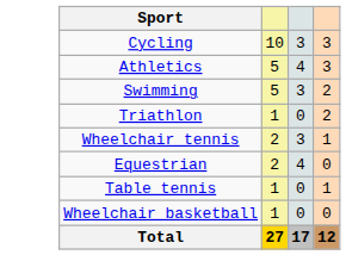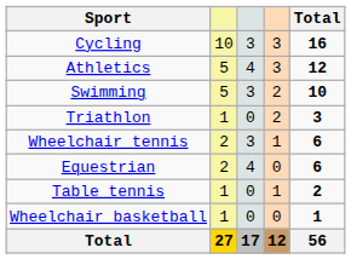 <table class=wikitable style=font-size:85%;float:right;text-align:center>
 <tr>
 <th>Sport</th>
 <td bgcolor=F7F6A8></td>
 <td bgcolor=DCE5E5></td>
 <td bgcolor=FFDAB9></td>
+<th>Total</th>
 </tr>
 <tr align=center>
 <td><a href='#'>Cycling</a></td>
 <td style="background:#F7F6A8;">10</td>
 <td style="background:#DCE5E5;">3</td>
 <td style="background:#FFDAB9;">3</td>
+<td><strong>16</strong></td>
 </tr>
 <tr align=center>
 <td><a href='#'>Athletics</a></td>
 <td style="background:#F7F6A8;">5</td>
 <td style="background:#DCE5E5;">4</td>
 <td style="background:#FFDAB9;">3</td>
+<td><strong>12</strong></td>
 </tr>
 <tr align=center>
 <td><a href='#'>Swimming</a></td>
 <td style="background:#F7F6A8;">5</td>
 <td style="background:#DCE5E5;">3</td>
 <td style="background:#FFDAB9;">2</td>
+<td><strong>10</strong></td>
 </tr>
 <tr align=center>
 <td><a href='#'>Triathlon</a></td>
 <td style="background:#F7F6A8;">1</td>
 <td style="background:#DCE5E5;">0</td>
 <td style="background:#FFDAB9;">2</td>
+<td><strong>3</strong></td>
 </tr>
 <tr align=center>
 <td><a href='#'>Wheelchair tennis</a></td>
 <td style="background:#F7F6A8;">2</td>
 <td style="background:#DCE5E5;">3</td>
 <td style="background:#FFDAB9;">1</td>
+<td><strong>6</strong></td>
 </tr>
 <tr align=center>
 <td><a href='#'>Equestrian</a></td>
 <td style="background:#F7F6A8;">2</td>
 <td style="background:#DCE5E5;">4</td>
 <td style="background:#FFDAB9;">0</td>
+<td><strong>6</strong></td>
 </tr>
 <tr align=center>
 <td><a href='#'>Table tennis</a></td>
 <td style="background:#F7F6A8;">1</td>
 <td style="background:#DCE5E5;">0</td>
 <td style="background:#FFDAB9;">1</td>
+<td><strong>2</strong></td>
 </tr>
 <tr align=center>
 <td><a href='#'>Wheelchair basketball</a></td>
 <td style="background:#F7F6A8;">1</td>
 <td style="background:#DCE5E5;">0</td>
 <td style="background:#FFDAB9;">0</td>
+<td><strong>1</strong></td>
 </tr>
 <tr align=center>
 <th>Total</th>
 <th style=background:gold>27</th>
 <th style=background:silver>17</th>
 <th style=background:#c96>12</th>
+<th>56</th>
 </tr>
 </table>
